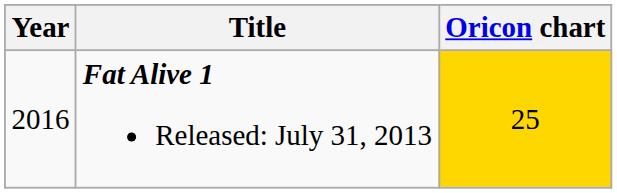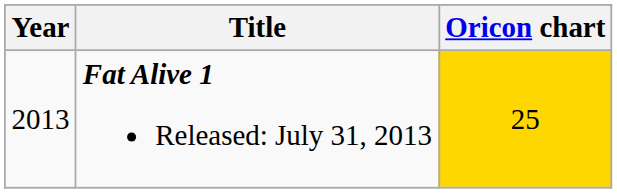 <table class="wikitable">
 <tr>
 <th>Year</th>
 <th>Title</th>
 <th><a href='#'>Oricon</a> chart</th>
 </tr>
 <tr>
-<td>2016</td>
+<td>2013</td>
 <td><strong><em>Fat Alive 1</em></strong><br><ul><li>Released: July 31, 2013</li></ul></td>
 <td style="background: gold; text-align:center;">25</td>
 </tr>
 </table>
